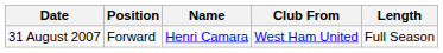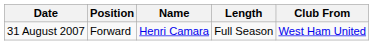 <table class="wikitable">
 <tr>
 <th>Date</th>
 <th>Position</th>
 <th>Name</th>
+<th>Length</th>
 <th>Club From</th>
-<th>Length</th>
 </tr>
 <tr>
 <td>31 August 2007</td>
 <td>Forward</td>
 <td><a href='#'>Henri Camara</a></td>
+<td>Full Season</td>
 <td><a href='#'>West Ham United</a></td>
-<td>Full Season</td>
 </tr>
 </table>
